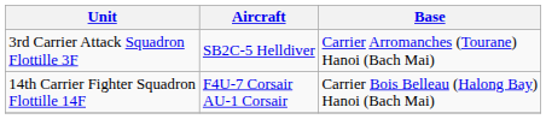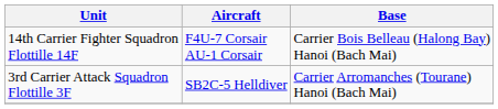 <table class="wikitable">
 <tr>
 <th><strong><a href='#'>Unit</a></strong></th>
 <th><strong><a href='#'>Aircraft</a></strong></th>
 <th><strong><a href='#'>Base</a></strong></th>
 </tr>
 <tr>
+<td>14th Carrier Fighter Squadron<br> <a href='#'>Flottille 14F</a></td>
+<td><a href='#'>F4U-7 Corsair</a><br> <a href='#'>AU-1 Corsair</a></td>
+<td>Carrier <a href='#'>Bois Belleau</a> (<a href='#'>Halong Bay</a>)<br> Hanoi (Bach Mai)</td>
+</tr>
+<tr>
 <td>3rd Carrier Attack <a href='#'>Squadron</a><br> <a href='#'>Flottille 3F</a></td>
 <td><a href='#'>SB2C-5 Helldiver</a></td>
 <td><a href='#'>Carrier</a> <a href='#'>Arromanches</a> (<a href='#'>Tourane</a>)<br> Hanoi (Bach Mai)</td>
 </tr>
 <tr>
-<td>14th Carrier Fighter Squadron<br> <a href='#'>Flottille 14F</a></td>
-<td><a href='#'>F4U-7 Corsair</a><br> <a href='#'>AU-1 Corsair</a></td>
-<td>Carrier <a href='#'>Bois Belleau</a> (<a href='#'>Halong Bay</a>)<br> Hanoi (Bach Mai)</td>
-</tr>
-<tr>
 </tr>
 </table>
